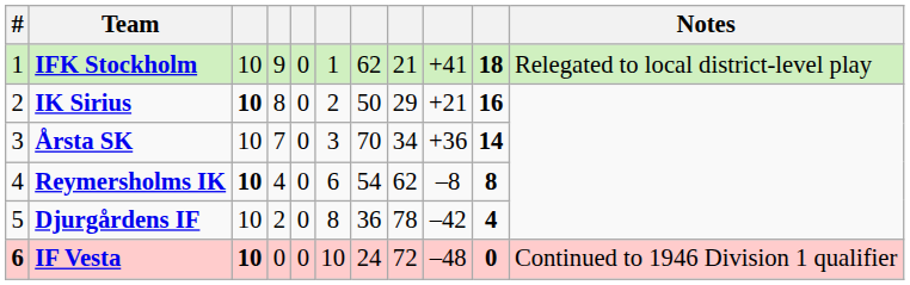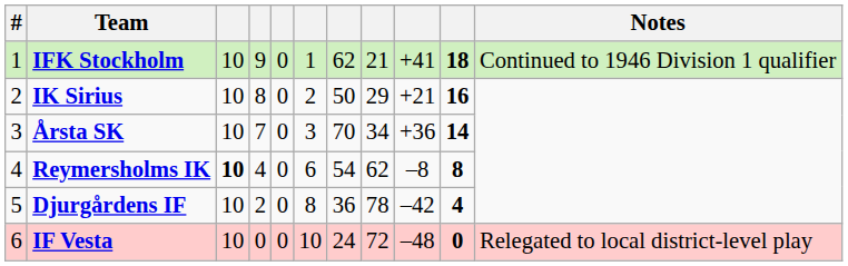 <table class="wikitable sortable">
 <tr>
 <th>#</th>
 <th>Team</th>
 <th></th>
 <th></th>
 <th></th>
 <th></th>
 <th></th>
 <th></th>
 <th></th>
 <th></th>
 <th>Notes</th>
 </tr>
 <tr style="background: #D0F0C0;">
 <td>1</td>
 <td style="font-weight:bold;"><a href='#'>IFK Stockholm</a></td>
 <td style="text-align: center;">10</td>
 <td style="text-align: center;">9</td>
 <td style="text-align: center;">0</td>
 <td style="text-align: center;">1</td>
 <td style="text-align: center;">62</td>
 <td style="text-align: center;">21</td>
 <td style="text-align: center;">+41</td>
 <td style="text-align: center; font-weight:bold;">18</td>
-<td>Relegated to local district-level play</td>
+<td>Continued to 1946 Division 1 qualifier</td>
 </tr>
 <tr>
 <td>2</td>
 <td style="font-weight:bold;"><a href='#'>IK Sirius</a></td>
-<td style="text-align: center;"><strong>10</strong></td>
+<td style="text-align: center;">10</td>
 <td style="text-align: center;">8</td>
 <td style="text-align: center;">0</td>
 <td style="text-align: center;">2</td>
 <td style="text-align: center;">50</td>
 <td style="text-align: center;">29</td>
 <td style="text-align: center;">+21</td>
 <td style="text-align: center; font-weight:bold;">16</td>
 </tr>
 <tr>
 <td>3</td>
 <td style="font-weight:bold;"><a href='#'>Årsta SK</a></td>
 <td style="text-align: center;">10</td>
 <td style="text-align: center;">7</td>
 <td style="text-align: center;">0</td>
 <td style="text-align: center;">3</td>
 <td style="text-align: center;">70</td>
 <td style="text-align: center;">34</td>
 <td style="text-align: center;">+36</td>
 <td style="text-align: center; font-weight:bold;">14</td>
 </tr>
 <tr>
 <td>4</td>
 <td style="font-weight:bold;"><a href='#'>Reymersholms IK</a></td>
 <td style="text-align: center;"><strong>10</strong></td>
 <td style="text-align: center;">4</td>
 <td style="text-align: center;">0</td>
 <td style="text-align: center;">6</td>
 <td style="text-align: center;">54</td>
 <td style="text-align: center;">62</td>
 <td style="text-align: center;">–8</td>
 <td style="text-align: center; font-weight:bold;">8</td>
 </tr>
 <tr>
 <td>5</td>
 <td style="font-weight:bold;"><a href='#'>Djurgårdens IF</a></td>
 <td style="text-align: center;">10</td>
 <td style="text-align: center;">2</td>
 <td style="text-align: center;">0</td>
 <td style="text-align: center;">8</td>
 <td style="text-align: center;">36</td>
 <td style="text-align: center;">78</td>
 <td style="text-align: center;">–42</td>
 <td style="text-align: center; font-weight:bold;">4</td>
 </tr>
 <tr style="background: #FFCCCC;">
-<td><strong>6</strong></td>
+<td>6</td>
 <td style="font-weight:bold;"><a href='#'>IF Vesta</a></td>
-<td style="text-align: center;"><strong>10</strong></td>
+<td style="text-align: center;">10</td>
 <td style="text-align: center;">0</td>
 <td style="text-align: center;">0</td>
 <td style="text-align: center;">10</td>
 <td style="text-align: center;">24</td>
 <td style="text-align: center;">72</td>
 <td style="text-align: center;">–48</td>
 <td style="text-align: center; font-weight:bold;">0</td>
-<td>Continued to 1946 Division 1 qualifier</td>
+<td>Relegated to local district-level play</td>
 </tr>
 </table>
